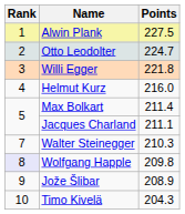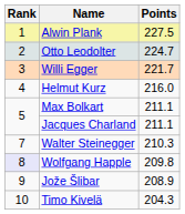 <table class="wikitable sortable">
 <tr>
 <th align=Center>Rank</th>
 <th>Name</th>
 <th>Points</th>
 </tr>
 <tr style="background:#F7F6A8">
 <td align=center>1</td>
 <td> <a href='#'>Alwin Plank</a></td>
 <td align=center>227.5</td>
 </tr>
 <tr style="background: #DCE5E5;">
 <td align=center>2</td>
 <td> <a href='#'>Otto Leodolter</a></td>
 <td align=center>224.7</td>
 </tr>
 <tr style="background: #FFDAB9;">
 <td align=center>3</td>
 <td> <a href='#'>Willi Egger</a></td>
-<td align=center>221.8</td>
+<td align=center>221.7</td>
 </tr>
 <tr>
 <td align=center>4</td>
 <td> <a href='#'>Helmut Kurz</a></td>
 <td align=center>216.0</td>
 </tr>
 <tr>
 <td rowspan=2 align=center>5</td>
 <td> <a href='#'>Max Bolkart</a></td>
-<td align=center>211.4</td>
+<td align=center>211.1</td>
 </tr>
 <tr>
 <td> <a href='#'>Jacques Charland</a></td>
 <td align=center>211.1</td>
 </tr>
 <tr>
 <td align=center>7</td>
 <td> <a href='#'>Walter Steinegger</a></td>
 <td align=center>210.3</td>
 </tr>
 <tr>
 <td align=center style="background: lavender;">8</td>
 <td> <a href='#'>Wolfgang Happle</a></td>
 <td align=center>209.8</td>
 </tr>
 <tr>
 <td align=center>9</td>
 <td> <a href='#'>Jože Šlibar</a></td>
 <td align=center>208.9</td>
 </tr>
 <tr>
 <td align=center>10</td>
 <td> <a href='#'>Timo Kivelä</a></td>
 <td align=center>204.3</td>
 </tr>
 </table>
